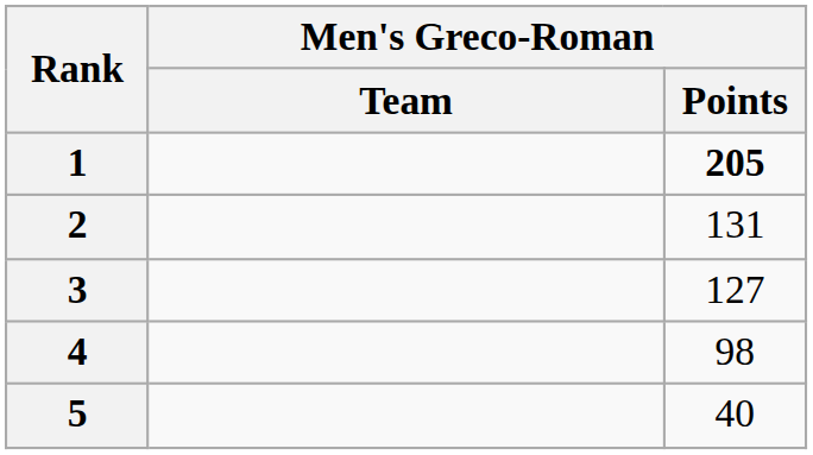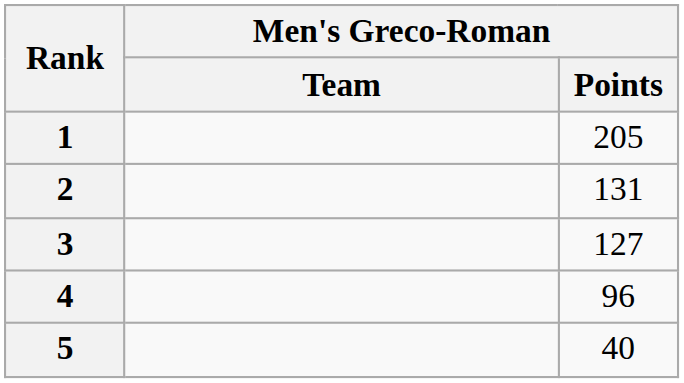 <table class="wikitable" style="text-align:center;">
 <tr>
 <th rowspan="2" width="50">Rank</th>
 <th colspan="2">Men's Greco-Roman</th>
 </tr>
 <tr>
 <th width="200">Team</th>
 <th width="50">Points</th>
 </tr>
 <tr>
 <th>1</th>
 <td align="left"></td>
-<td><strong>205</strong></td>
+<td>205</td>
 </tr>
 <tr>
 <th>2</th>
 <td align="left"></td>
 <td>131</td>
 </tr>
 <tr>
 <th>3</th>
 <td align="left"></td>
 <td>127</td>
 </tr>
 <tr>
 <th>4</th>
 <td align="left"></td>
-<td>98</td>
+<td>96</td>
 </tr>
 <tr>
 <th>5</th>
 <td align="left"></td>
 <td>40</td>
 </tr>
 </table>
